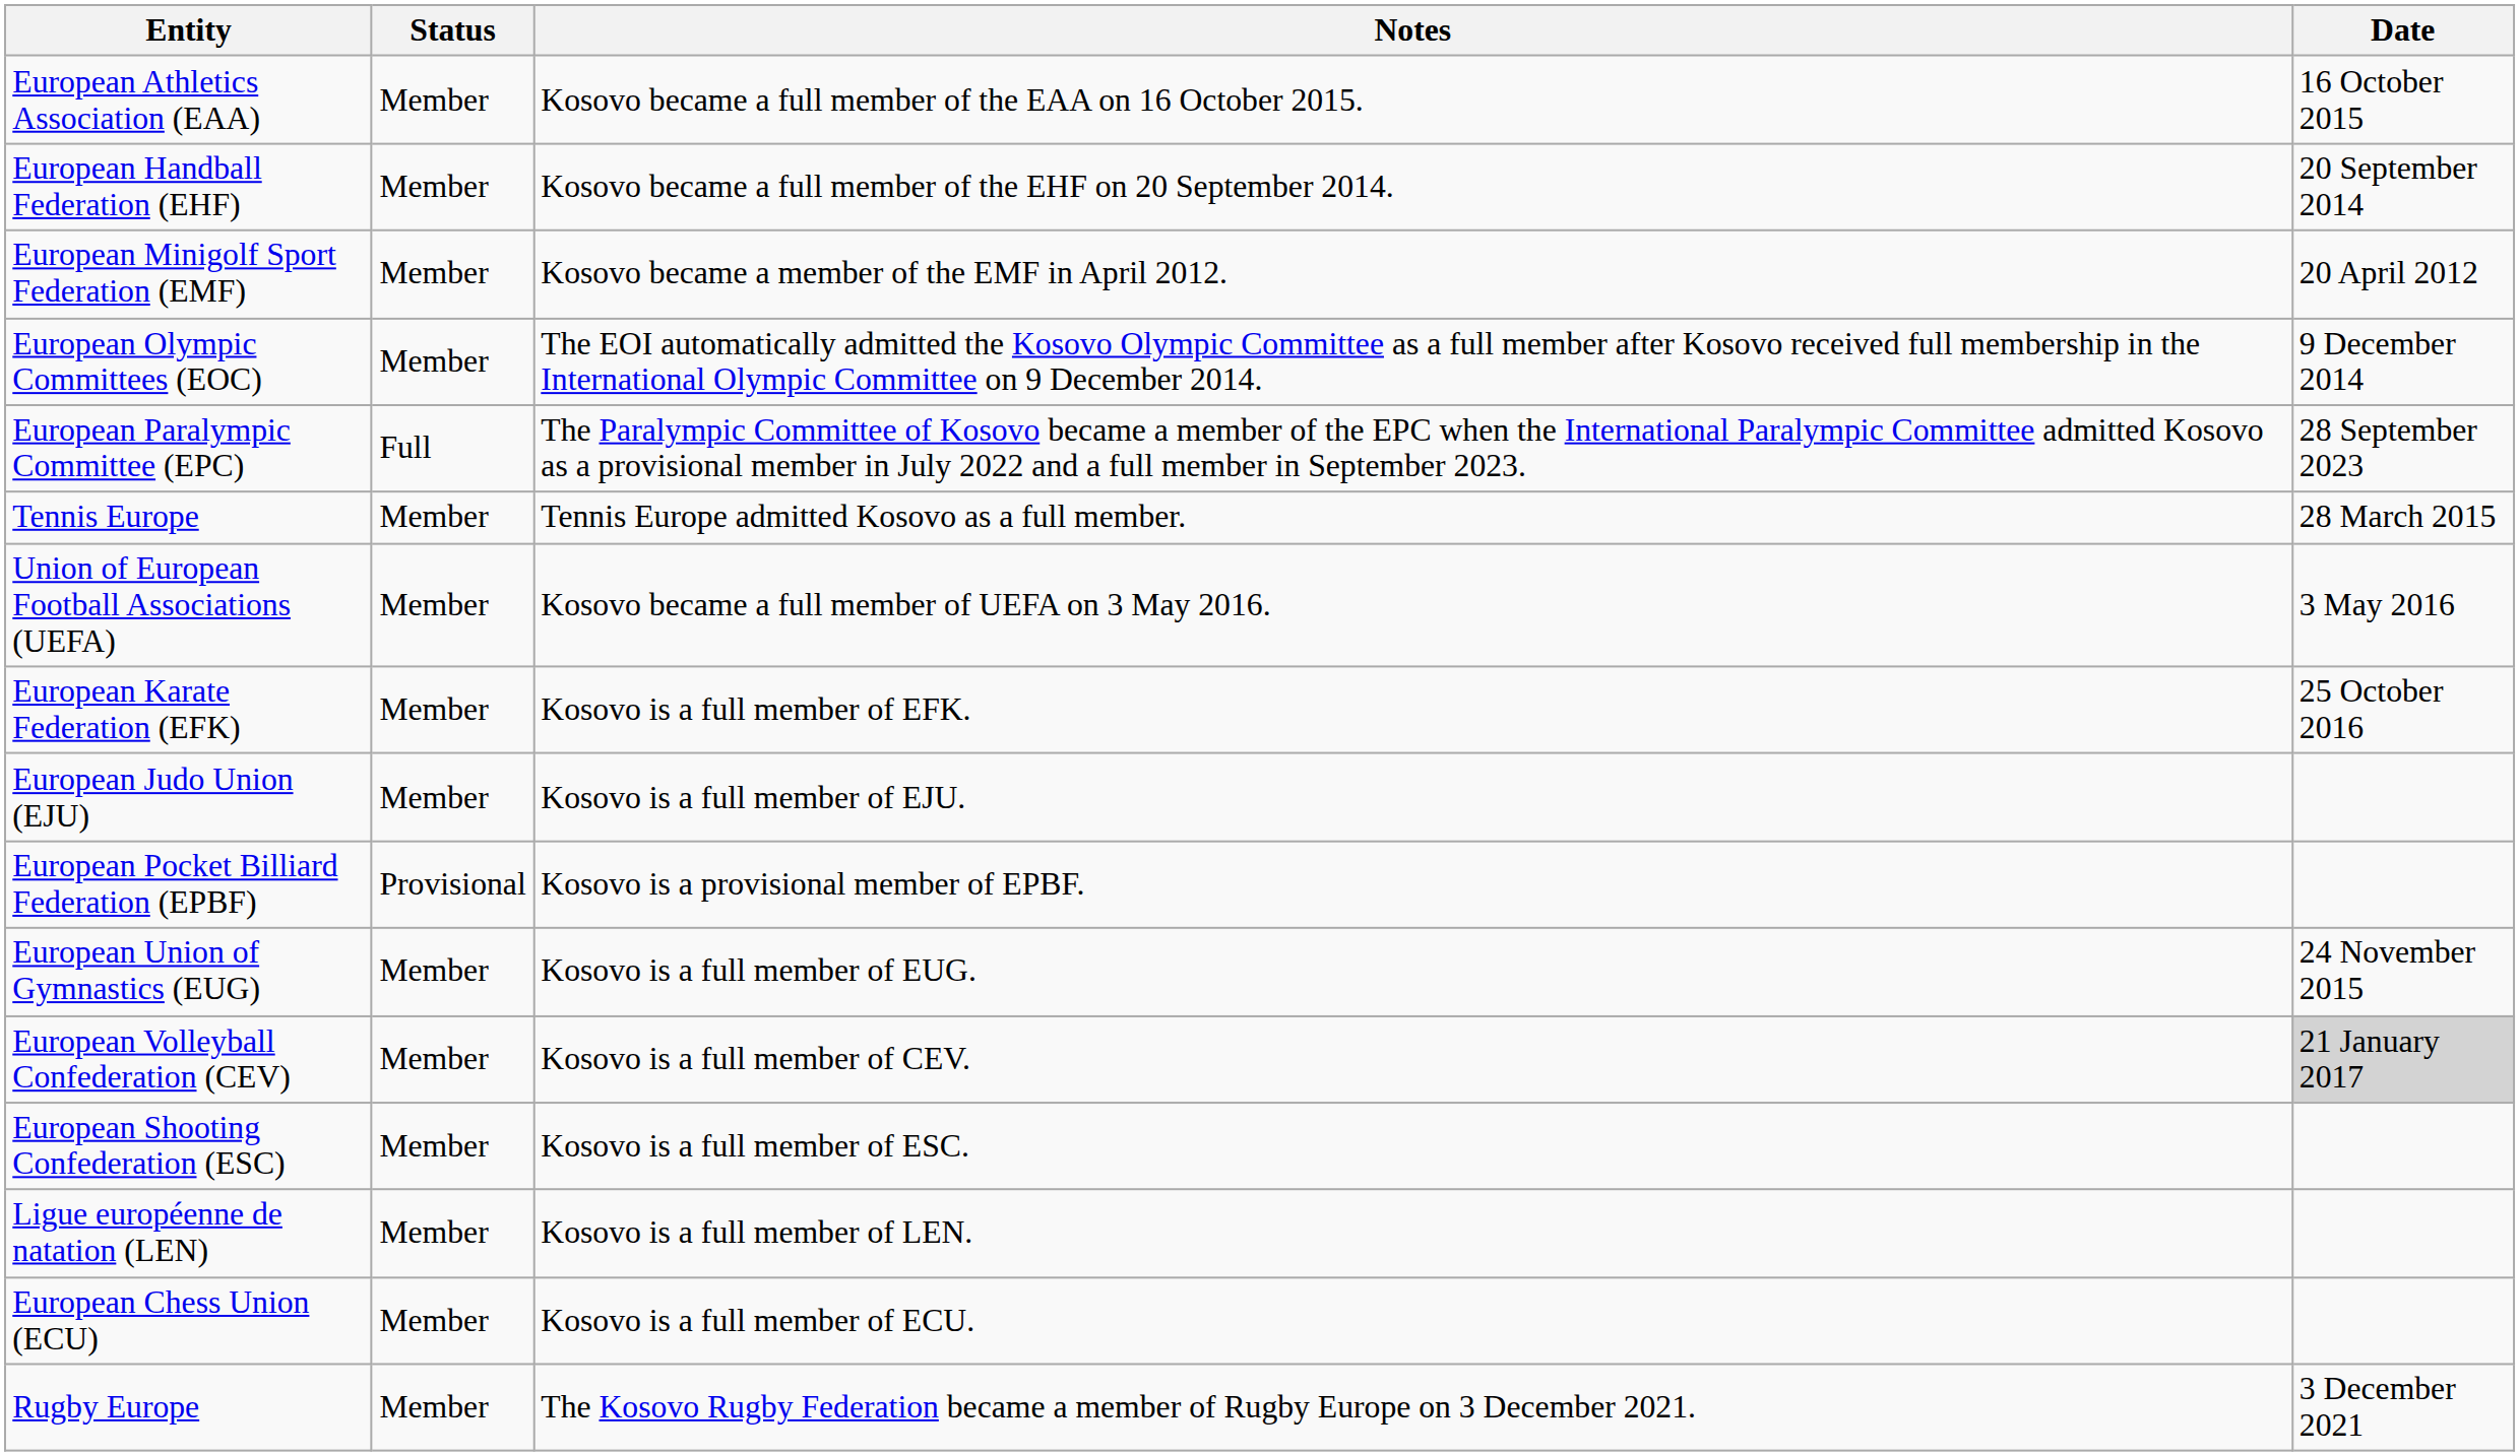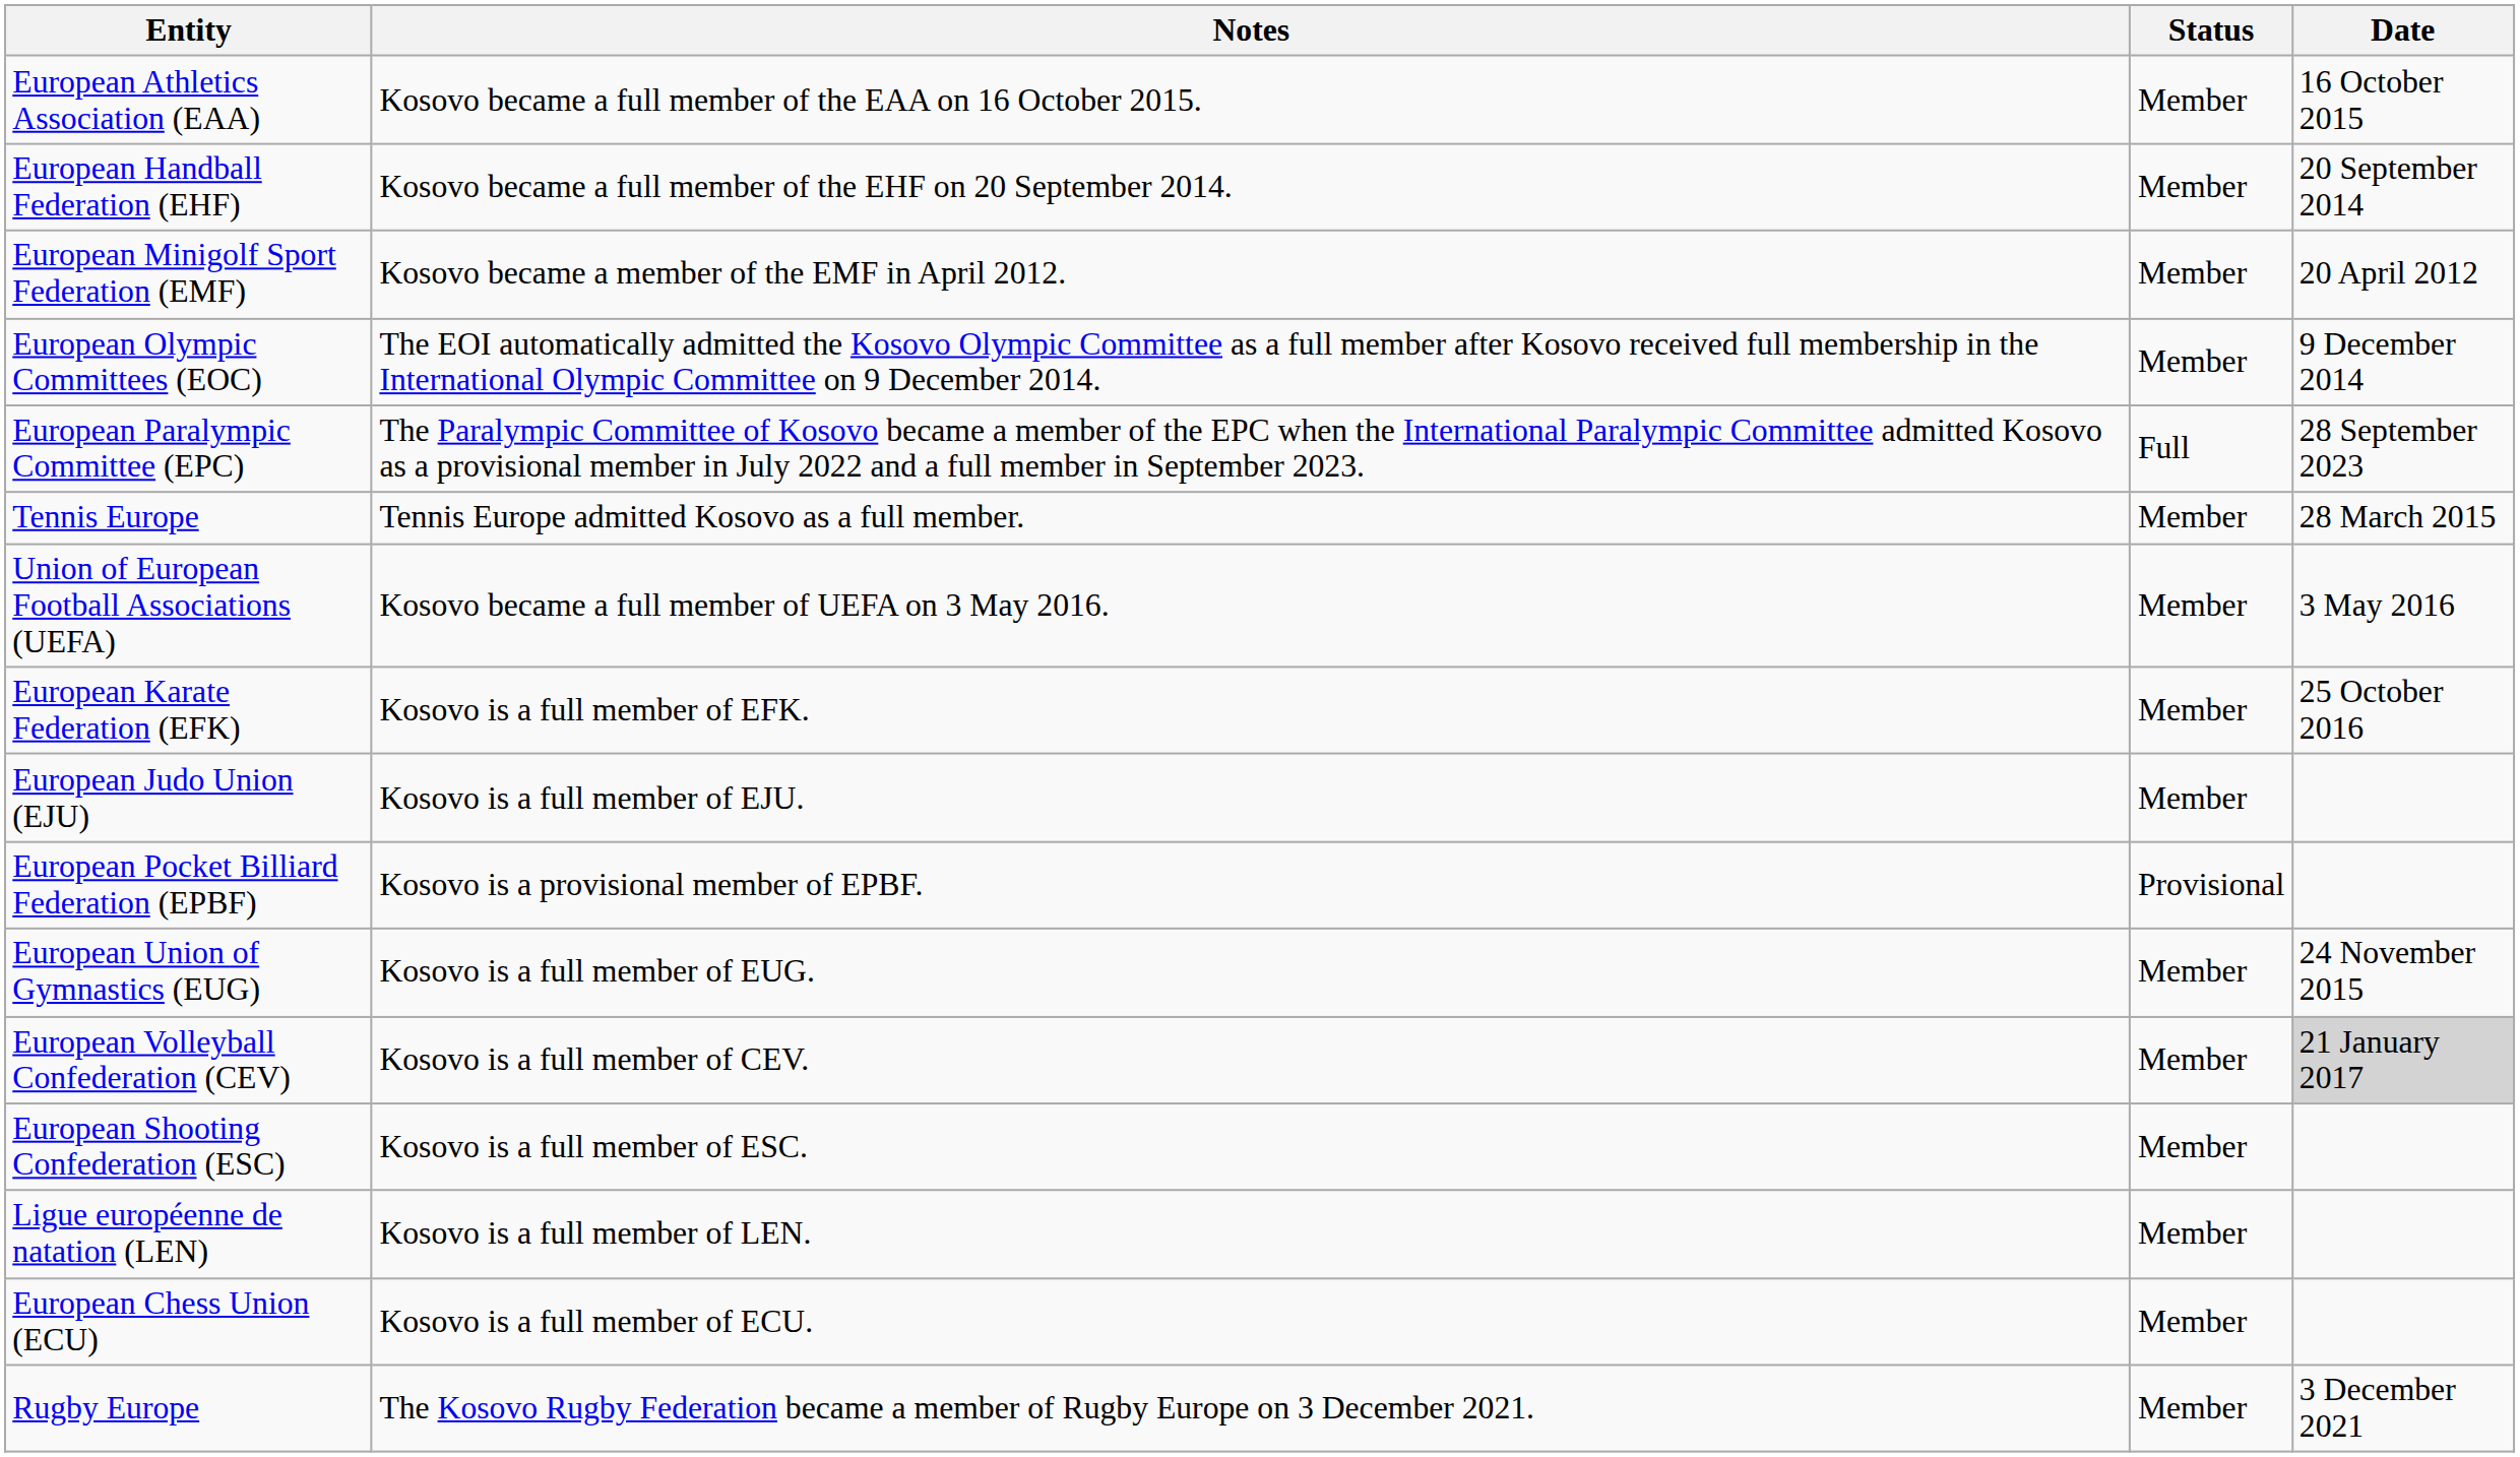 <table class="wikitable sortable">
 <tr>
 <th style="width:175px;">Entity</th>
+<th>Notes</th>
 <th>Status</th>
-<th>Notes</th>
 <th>Date</th>
 </tr>
 <tr>
 <td><a href='#'>European Athletics Association</a> (EAA)</td>
+<td>Kosovo became a full member of the EAA on 16 October 2015.</td>
 <td>Member</td>
-<td>Kosovo became a full member of the EAA on 16 October 2015.</td>
 <td>16 October 2015</td>
 </tr>
 <tr>
 <td><a href='#'>European Handball Federation</a> (EHF)</td>
+<td>Kosovo became a full member of the EHF on 20 September 2014.</td>
 <td>Member</td>
-<td>Kosovo became a full member of the EHF on 20 September 2014.</td>
 <td>20 September 2014</td>
 </tr>
 <tr>
 <td><a href='#'>European Minigolf Sport Federation</a> (EMF)</td>
+<td>Kosovo became a member of the EMF in April 2012.</td>
 <td>Member</td>
-<td>Kosovo became a member of the EMF in April 2012.</td>
 <td>20 April 2012</td>
 </tr>
 <tr>
 <td><a href='#'>European Olympic Committees</a> (EOC)</td>
+<td>The EOI automatically admitted the <a href='#'>Kosovo Olympic Committee</a> as a full member after Kosovo received full membership in the <a href='#'>International Olympic Committee</a> on 9 December 2014.</td>
 <td>Member</td>
-<td>The EOI automatically admitted the <a href='#'>Kosovo Olympic Committee</a> as a full member after Kosovo received full membership in the <a href='#'>International Olympic Committee</a> on 9 December 2014.</td>
 <td>9 December 2014</td>
 </tr>
 <tr>
 <td><a href='#'>European Paralympic Committee</a> (EPC)</td>
+<td>The <a href='#'>Paralympic Committee of Kosovo</a> became a member of the EPC when the <a href='#'>International Paralympic Committee</a> admitted Kosovo as a provisional member in July 2022 and a full member in September 2023.</td>
 <td>Full</td>
-<td>The <a href='#'>Paralympic Committee of Kosovo</a> became a member of the EPC when the <a href='#'>International Paralympic Committee</a> admitted Kosovo as a provisional member in July 2022 and a full member in September 2023.</td>
 <td>28 September 2023</td>
 </tr>
 <tr>
 <td><a href='#'>Tennis Europe</a></td>
+<td>Tennis Europe admitted Kosovo as a full member.</td>
 <td>Member</td>
-<td>Tennis Europe admitted Kosovo as a full member.</td>
 <td>28 March 2015</td>
 </tr>
 <tr>
 <td><a href='#'>Union of European Football Associations</a> (UEFA)</td>
+<td>Kosovo became a full member of UEFA on 3 May 2016.</td>
 <td>Member</td>
-<td>Kosovo became a full member of UEFA on 3 May 2016.</td>
 <td>3 May 2016</td>
 </tr>
 <tr>
 <td><a href='#'>European Karate Federation</a> (EFK)</td>
+<td>Kosovo is a full member of EFK.</td>
 <td>Member</td>
-<td>Kosovo is a full member of EFK.</td>
 <td>25 October 2016</td>
 </tr>
 <tr>
 <td><a href='#'>European Judo Union</a> (EJU)</td>
+<td>Kosovo is a full member of EJU.</td>
 <td>Member</td>
-<td>Kosovo is a full member of EJU.</td>
 <td></td>
 </tr>
 <tr>
 <td><a href='#'>European Pocket Billiard Federation</a> (EPBF)</td>
+<td>Kosovo is a provisional member of EPBF.</td>
 <td>Provisional</td>
-<td>Kosovo is a provisional member of EPBF.</td>
 <td></td>
 </tr>
 <tr>
 <td><a href='#'>European Union of Gymnastics</a> (EUG)</td>
+<td>Kosovo is a full member of EUG.</td>
 <td>Member</td>
-<td>Kosovo is a full member of EUG.</td>
 <td>24 November 2015</td>
 </tr>
 <tr>
 <td><a href='#'>European Volleyball Confederation</a> (CEV)</td>
+<td>Kosovo is a full member of CEV.</td>
 <td>Member</td>
-<td>Kosovo is a full member of CEV.</td>
 <td style="background: lightgrey;">21 January 2017</td>
 </tr>
 <tr>
 <td><a href='#'>European Shooting Confederation</a> (ESC)</td>
+<td>Kosovo is a full member of ESC.</td>
 <td>Member</td>
-<td>Kosovo is a full member of ESC.</td>
 <td></td>
 </tr>
 <tr>
 <td><a href='#'>Ligue européenne de natation</a> (LEN)</td>
+<td>Kosovo is a full member of LEN.</td>
 <td>Member</td>
-<td>Kosovo is a full member of LEN.</td>
 <td></td>
 </tr>
 <tr>
 <td><a href='#'>European Chess Union</a> (ECU)</td>
+<td>Kosovo is a full member of ECU.</td>
 <td>Member</td>
-<td>Kosovo is a full member of ECU.</td>
 <td></td>
 </tr>
 <tr>
 <td><a href='#'>Rugby Europe</a></td>
+<td>The <a href='#'>Kosovo Rugby Federation</a> became a member of Rugby Europe on 3 December 2021.</td>
 <td>Member</td>
-<td>The <a href='#'>Kosovo Rugby Federation</a> became a member of Rugby Europe on 3 December 2021.</td>
 <td>3 December 2021</td>
 </tr>
 </table>
